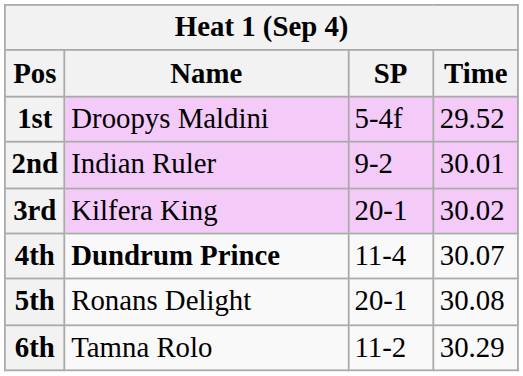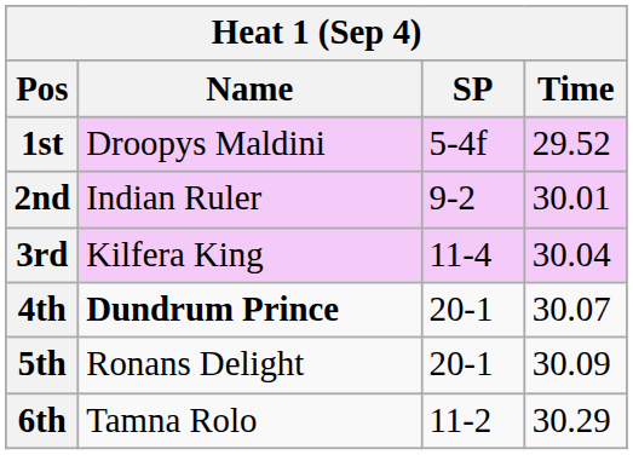 <table class="wikitable">
 <tr>
 <th colspan="6">Heat 1 (Sep 4)</th>
 </tr>
 <tr>
 <th width=20>Pos</th>
 <th width=150>Name</th>
 <th width=40>SP</th>
 <th width=40>Time</th>
 </tr>
 <tr style="background: #f4caf9;">
 <th>1st</th>
 <td>Droopys Maldini</td>
 <td>5-4f</td>
 <td>29.52</td>
 </tr>
 <tr style="background: #f4caf9;">
 <th>2nd</th>
 <td>Indian Ruler</td>
 <td>9-2</td>
 <td>30.01</td>
 </tr>
 <tr style="background: #f4caf9;">
 <th>3rd</th>
 <td>Kilfera King</td>
-<td>20-1</td>
-<td>30.02</td>
+<td>11-4</td>
+<td>30.04</td>
 </tr>
 <tr>
 <th>4th</th>
 <td><strong>Dundrum Prince</strong></td>
-<td>11-4</td>
+<td>20-1</td>
 <td>30.07</td>
 </tr>
 <tr>
 <th>5th</th>
 <td>Ronans Delight</td>
 <td>20-1</td>
-<td>30.08</td>
+<td>30.09</td>
 </tr>
 <tr>
 <th>6th</th>
 <td>Tamna Rolo</td>
 <td>11-2</td>
 <td>30.29</td>
 </tr>
 </table>
